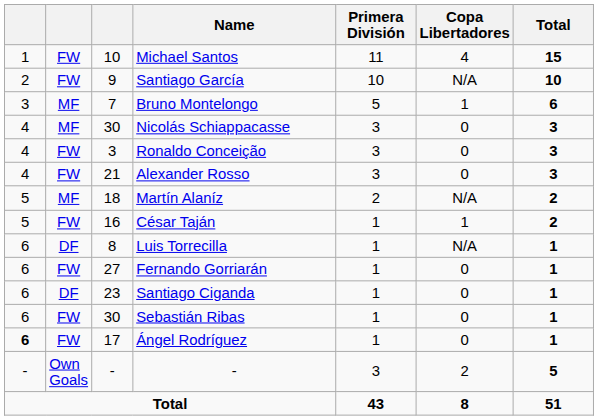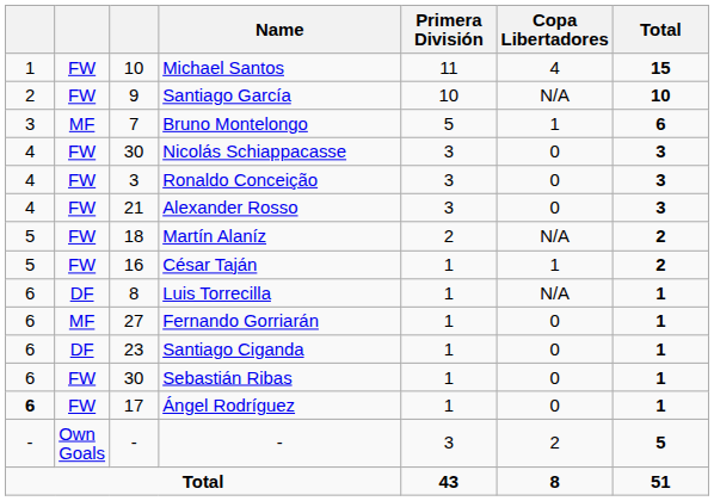 <table class="wikitable sortable" style="font-size: 95%; text-align: center;">
 <tr>
 <th width=35></th>
 <th width=35></th>
 <th width=35></th>
 <th width=200><strong>Name</strong></th>
 <th width=75><strong>Primera División</strong></th>
 <th width= 75><strong>Copa Libertadores</strong></th>
 <th width= 75><strong>Total</strong></th>
 </tr>
 <tr>
 <td>1</td>
 <td><a href='#'>FW</a></td>
 <td>10</td>
 <td align=left> <a href='#'>Michael Santos</a></td>
 <td>11</td>
 <td>4</td>
 <td><strong>15</strong></td>
 </tr>
 <tr>
 <td>2</td>
 <td><a href='#'>FW</a></td>
 <td>9</td>
 <td align=left> <a href='#'>Santiago García</a></td>
 <td>10</td>
 <td>N/A</td>
 <td><strong>10</strong></td>
 </tr>
 <tr>
 <td>3</td>
 <td><a href='#'>MF</a></td>
 <td>7</td>
 <td align=left> <a href='#'>Bruno Montelongo</a></td>
 <td>5</td>
 <td>1</td>
 <td><strong>6</strong></td>
 </tr>
 <tr>
 <td>4</td>
-<td><a href='#'>MF</a></td>
+<td><a href='#'>FW</a></td>
 <td>30</td>
 <td align=left> <a href='#'>Nicolás Schiappacasse</a></td>
 <td>3</td>
 <td>0</td>
 <td><strong>3</strong></td>
 </tr>
 <tr>
 <td>4</td>
 <td><a href='#'>FW</a></td>
 <td>3</td>
 <td align=left> <a href='#'>Ronaldo Conceição</a></td>
 <td>3</td>
 <td>0</td>
 <td><strong>3</strong></td>
 </tr>
 <tr>
 <td>4</td>
 <td><a href='#'>FW</a></td>
 <td>21</td>
 <td align=left> <a href='#'>Alexander Rosso</a></td>
 <td>3</td>
 <td>0</td>
 <td><strong>3</strong></td>
 </tr>
 <tr>
 <td>5</td>
-<td><a href='#'>MF</a></td>
+<td><a href='#'>FW</a></td>
 <td>18</td>
 <td align=left> <a href='#'>Martín Alaníz</a></td>
 <td>2</td>
 <td>N/A</td>
 <td><strong>2</strong></td>
 </tr>
 <tr>
 <td>5</td>
 <td><a href='#'>FW</a></td>
 <td>16</td>
 <td align=left> <a href='#'>César Taján</a></td>
 <td>1</td>
 <td>1</td>
 <td><strong>2</strong></td>
 </tr>
 <tr>
 <td>6</td>
 <td><a href='#'>DF</a></td>
 <td>8</td>
 <td align=left> <a href='#'>Luis Torrecilla</a></td>
 <td>1</td>
 <td>N/A</td>
 <td><strong>1</strong></td>
 </tr>
 <tr>
 <td>6</td>
-<td><a href='#'>FW</a></td>
+<td><a href='#'>MF</a></td>
 <td>27</td>
 <td align=left> <a href='#'>Fernando Gorriarán</a></td>
 <td>1</td>
 <td>0</td>
 <td><strong>1</strong></td>
 </tr>
 <tr>
 <td>6</td>
 <td><a href='#'>DF</a></td>
 <td>23</td>
 <td align=left> <a href='#'>Santiago Ciganda</a></td>
 <td>1</td>
 <td>0</td>
 <td><strong>1</strong></td>
 </tr>
 <tr>
 <td>6</td>
 <td><a href='#'>FW</a></td>
 <td>30</td>
 <td align=left> <a href='#'>Sebastián Ribas</a></td>
 <td>1</td>
 <td>0</td>
 <td><strong>1</strong></td>
 </tr>
 <tr>
 <td><strong>6</strong></td>
 <td><a href='#'>FW</a></td>
 <td>17</td>
 <td align=left> <a href='#'>Ángel Rodríguez</a></td>
 <td>1</td>
 <td>0</td>
 <td><strong>1</strong></td>
 </tr>
 <tr>
 <td>-</td>
 <td align=left><a href='#'>Own Goals</a></td>
 <td>-</td>
 <td>-</td>
 <td>3</td>
 <td>2</td>
 <td><strong>5</strong></td>
 </tr>
 <tr>
 <td colspan=4><strong>Total</strong></td>
 <td><strong>43</strong></td>
 <td><strong>8</strong></td>
 <td><strong>51</strong></td>
 </tr>
 </table>
